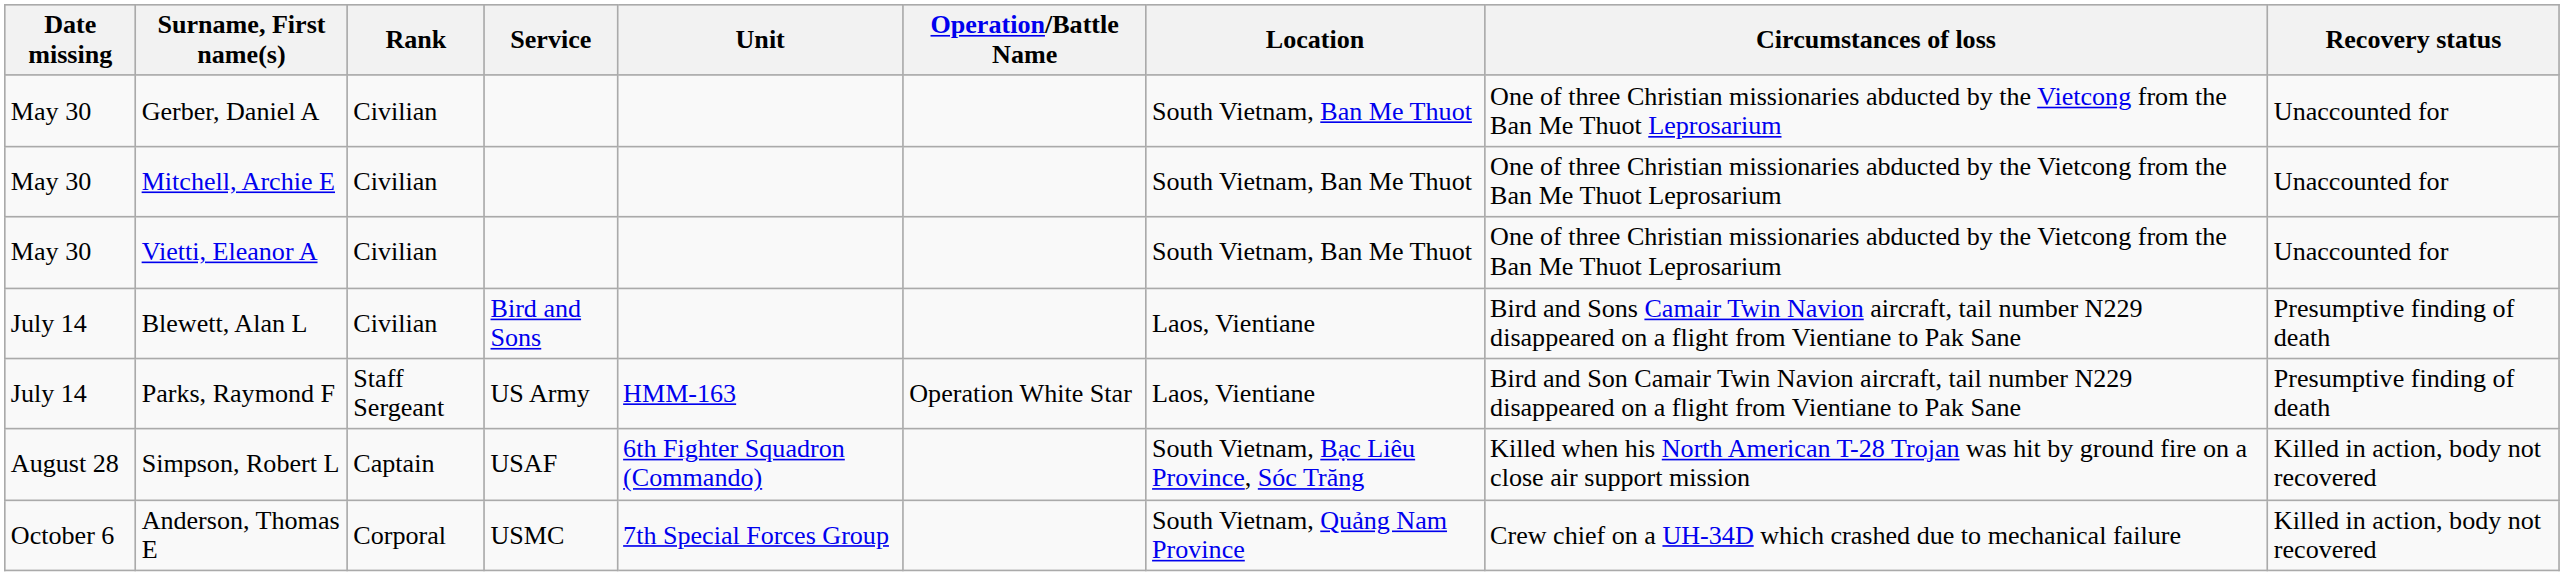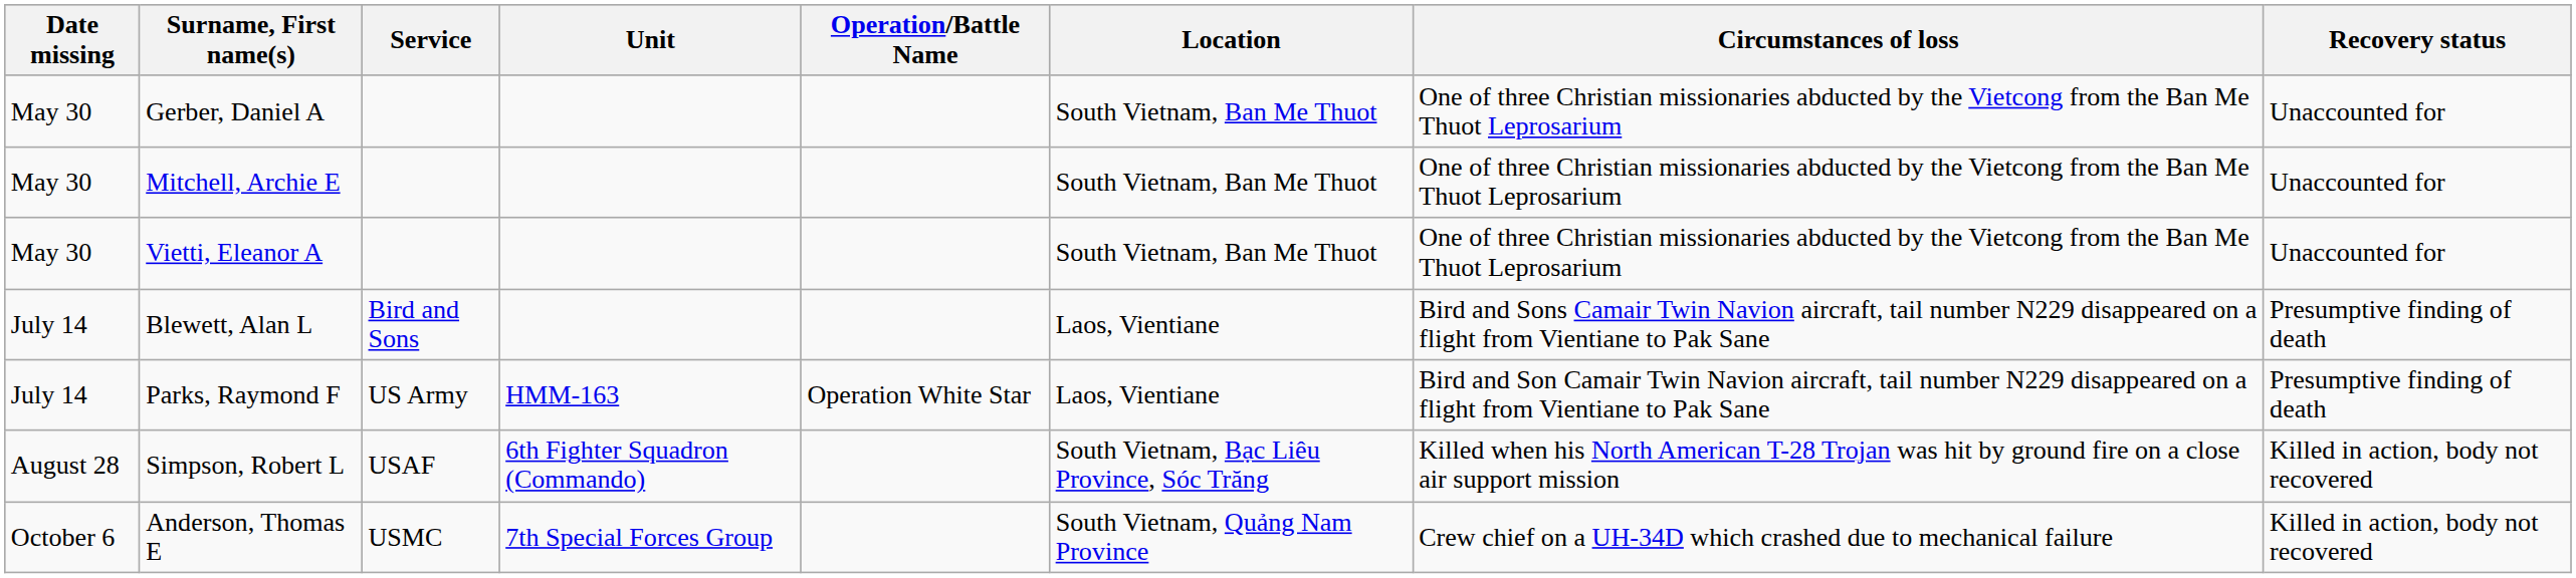 <table class="wikitable sortable">
 <tr>
 <th>Date missing</th>
 <th>Surname, First name(s)</th>
-<th>Rank</th>
 <th>Service</th>
 <th>Unit</th>
 <th><a href='#'>Operation</a>/Battle Name</th>
 <th>Location</th>
 <th>Circumstances of loss</th>
 <th>Recovery status</th>
 </tr>
 <tr>
 <td>May 30</td>
 <td>Gerber, Daniel A</td>
-<td>Civilian</td>
 <td></td>
 <td></td>
 <td></td>
 <td>South Vietnam, <a href='#'>Ban Me Thuot</a></td>
 <td>One of three Christian missionaries abducted by the <a href='#'>Vietcong</a> from the Ban Me Thuot <a href='#'>Leprosarium</a></td>
 <td>Unaccounted for</td>
 </tr>
 <tr>
 <td>May 30</td>
 <td><a href='#'>Mitchell, Archie E</a></td>
-<td>Civilian</td>
 <td></td>
 <td></td>
 <td></td>
 <td>South Vietnam, Ban Me Thuot</td>
 <td>One of three Christian missionaries abducted by the Vietcong from the Ban Me Thuot Leprosarium</td>
 <td>Unaccounted for</td>
 </tr>
 <tr>
 <td>May 30</td>
 <td><a href='#'>Vietti, Eleanor A</a></td>
-<td>Civilian</td>
 <td></td>
 <td></td>
 <td></td>
 <td>South Vietnam, Ban Me Thuot</td>
 <td>One of three Christian missionaries abducted by the Vietcong from the Ban Me Thuot Leprosarium</td>
 <td>Unaccounted for</td>
 </tr>
 <tr>
 <td>July 14</td>
 <td>Blewett, Alan L</td>
-<td>Civilian</td>
 <td><a href='#'>Bird and Sons</a></td>
 <td></td>
 <td></td>
 <td>Laos, Vientiane</td>
 <td>Bird and Sons <a href='#'>Camair Twin Navion</a> aircraft, tail number N229 disappeared on a flight from Vientiane to Pak Sane</td>
 <td>Presumptive finding of death</td>
 </tr>
 <tr>
 <td>July 14</td>
 <td>Parks, Raymond F</td>
-<td>Staff Sergeant</td>
 <td>US Army</td>
 <td><a href='#'>HMM-163</a></td>
 <td>Operation White Star</td>
 <td>Laos, Vientiane</td>
 <td>Bird and Son Camair Twin Navion aircraft, tail number N229 disappeared on a flight from Vientiane to Pak Sane</td>
 <td>Presumptive finding of death</td>
 </tr>
 <tr>
 <td>August 28</td>
 <td>Simpson, Robert L</td>
-<td>Captain</td>
 <td>USAF</td>
 <td><a href='#'>6th Fighter Squadron (Commando)</a></td>
 <td></td>
 <td>South Vietnam, <a href='#'>Bạc Liêu Province</a>, <a href='#'>Sóc Trăng</a></td>
 <td>Killed when his <a href='#'>North American T-28 Trojan</a> was hit by ground fire on a close air support mission</td>
 <td>Killed in action, body not recovered</td>
 </tr>
 <tr>
 <td>October 6</td>
 <td>Anderson, Thomas E</td>
-<td>Corporal</td>
 <td>USMC</td>
 <td><a href='#'>7th Special Forces Group</a></td>
 <td></td>
 <td>South Vietnam, <a href='#'>Quảng Nam Province</a></td>
 <td>Crew chief on a <a href='#'>UH-34D</a> which crashed due to mechanical failure</td>
 <td>Killed in action, body not recovered</td>
 </tr>
 </table>
